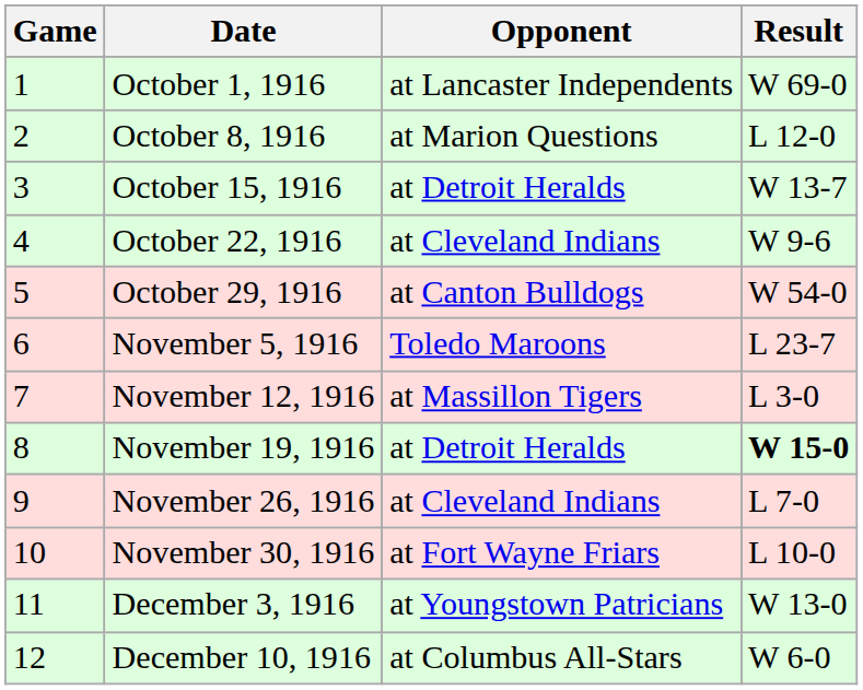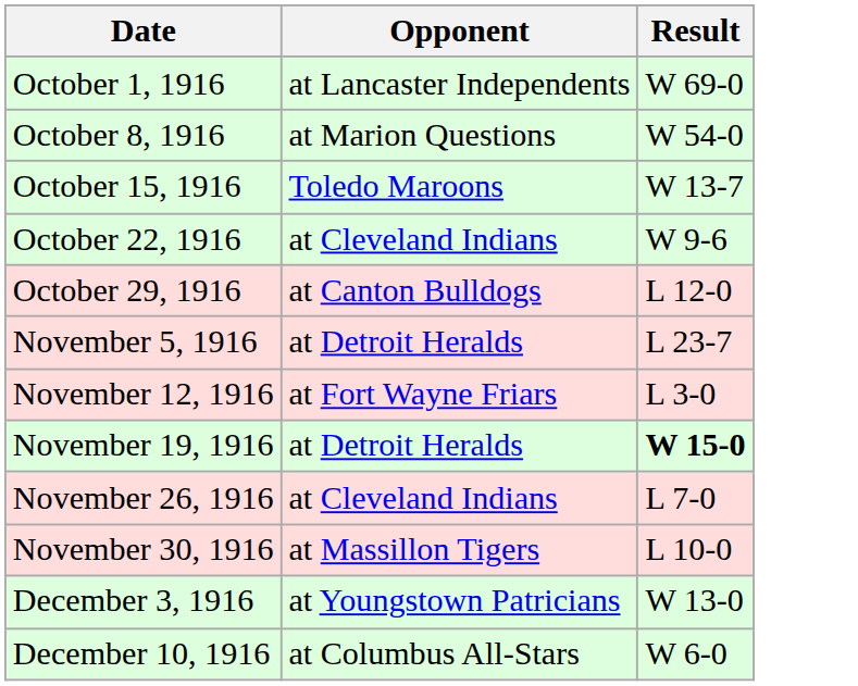 <table class="wikitable">
 <tr>
-<th>Game</th>
 <th>Date</th>
 <th>Opponent</th>
 <th>Result</th>
 </tr>
 <tr style="background: #ddffdd;">
-<td>1</td>
 <td>October 1, 1916</td>
 <td>at Lancaster Independents</td>
 <td>W 69-0</td>
 </tr>
 <tr style="background: #ddffdd;">
-<td>2</td>
 <td>October 8, 1916</td>
 <td>at Marion Questions</td>
-<td>L 12-0</td>
+<td>W 54-0</td>
 </tr>
 <tr style="background: #ddffdd;">
-<td>3</td>
 <td>October 15, 1916</td>
-<td>at <a href='#'>Detroit Heralds</a></td>
+<td><a href='#'>Toledo Maroons</a></td>
 <td>W 13-7</td>
 </tr>
 <tr style="background: #ddffdd;">
-<td>4</td>
 <td>October 22, 1916</td>
 <td>at <a href='#'>Cleveland Indians</a></td>
 <td>W 9-6</td>
 </tr>
 <tr style="background: #ffdddd;">
-<td>5</td>
 <td>October 29, 1916</td>
 <td>at <a href='#'>Canton Bulldogs</a></td>
-<td>W 54-0</td>
+<td>L 12-0</td>
 </tr>
 <tr style="background: #ffdddd;">
-<td>6</td>
 <td>November 5, 1916</td>
-<td><a href='#'>Toledo Maroons</a></td>
+<td>at <a href='#'>Detroit Heralds</a></td>
 <td>L 23-7</td>
 </tr>
 <tr style="background: #ffdddd;">
-<td>7</td>
 <td>November 12, 1916</td>
-<td>at <a href='#'>Massillon Tigers</a></td>
+<td>at <a href='#'>Fort Wayne Friars</a></td>
 <td>L 3-0</td>
 </tr>
 <tr style="background: #ddffdd;">
-<td>8</td>
 <td>November 19, 1916</td>
 <td>at <a href='#'>Detroit Heralds</a></td>
 <td><strong>W 15-0</strong></td>
 </tr>
 <tr style="background: #ffdddd;">
-<td>9</td>
 <td>November 26, 1916</td>
 <td>at <a href='#'>Cleveland Indians</a></td>
 <td>L 7-0</td>
 </tr>
 <tr style="background: #ffdddd;">
-<td>10</td>
 <td>November 30, 1916</td>
-<td>at <a href='#'>Fort Wayne Friars</a></td>
+<td>at <a href='#'>Massillon Tigers</a></td>
 <td>L 10-0</td>
 </tr>
 <tr style="background: #ddffdd;">
-<td>11</td>
 <td>December 3, 1916</td>
 <td>at <a href='#'>Youngstown Patricians</a></td>
 <td>W 13-0</td>
 </tr>
 <tr style="background: #ddffdd;">
-<td>12</td>
 <td>December 10, 1916</td>
 <td>at Columbus All-Stars</td>
 <td>W 6-0</td>
 </tr>
 </table>
